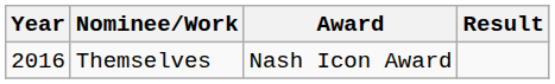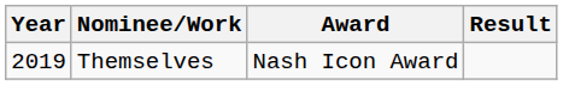 <table class="wikitable">
 <tr>
 <th>Year</th>
 <th>Nominee/Work</th>
 <th>Award</th>
 <th>Result</th>
 </tr>
 <tr>
-<td>2016</td>
+<td>2019</td>
 <td>Themselves</td>
 <td>Nash Icon Award</td>
 <td></td>
 </tr>
 </table>
